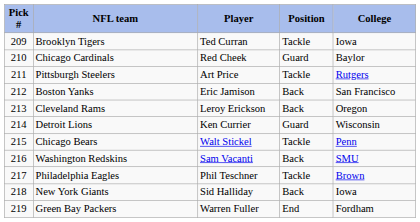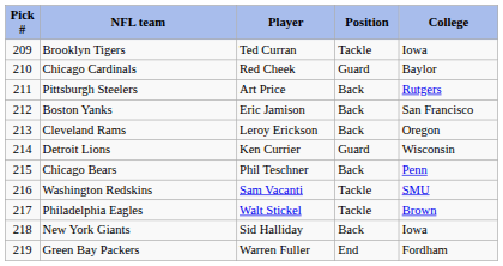 <table class="wikitable sortable sortable" style="width: 100%">
 <tr>
 <th style="background:#A8BDEC;" width=7%>Pick #</th>
 <th width=40% style="background:#A8BDEC;">NFL team</th>
 <th width=20% style="background:#A8BDEC;">Player</th>
 <th width=13% style="background:#A8BDEC;">Position</th>
 <th style="background:#A8BDEC;">College</th>
 </tr>
 <tr>
 <td align=center>209</td>
 <td>Brooklyn Tigers</td>
 <td>Ted Curran</td>
 <td>Tackle</td>
 <td>Iowa</td>
 </tr>
 <tr>
 <td align=center>210</td>
 <td>Chicago Cardinals</td>
 <td>Red Cheek</td>
 <td>Guard</td>
 <td>Baylor</td>
 </tr>
 <tr>
 <td align=center>211</td>
 <td>Pittsburgh Steelers</td>
 <td>Art Price</td>
-<td>Tackle</td>
+<td>Back</td>
 <td><a href='#'>Rutgers</a></td>
 </tr>
 <tr>
 <td align=center>212</td>
 <td>Boston Yanks</td>
 <td>Eric Jamison</td>
 <td>Back</td>
 <td>San Francisco</td>
 </tr>
 <tr>
 <td align=center>213</td>
 <td>Cleveland Rams</td>
 <td>Leroy Erickson</td>
 <td>Back</td>
 <td>Oregon</td>
 </tr>
 <tr>
 <td align=center>214</td>
 <td>Detroit Lions</td>
 <td>Ken Currier</td>
 <td>Guard</td>
 <td>Wisconsin</td>
 </tr>
 <tr>
 <td align=center>215</td>
 <td>Chicago Bears</td>
-<td><a href='#'>Walt Stickel</a></td>
-<td>Tackle</td>
+<td>Phil Teschner</td>
+<td>Back</td>
 <td><a href='#'>Penn</a></td>
 </tr>
 <tr>
 <td align=center>216</td>
 <td>Washington Redskins</td>
 <td><a href='#'>Sam Vacanti</a></td>
-<td>Back</td>
+<td>Tackle</td>
 <td><a href='#'>SMU</a></td>
 </tr>
 <tr>
 <td align=center>217</td>
 <td>Philadelphia Eagles</td>
-<td>Phil Teschner</td>
+<td><a href='#'>Walt Stickel</a></td>
 <td>Tackle</td>
 <td><a href='#'>Brown</a></td>
 </tr>
 <tr>
 <td align=center>218</td>
 <td>New York Giants</td>
 <td>Sid Halliday</td>
 <td>Back</td>
 <td>Iowa</td>
 </tr>
 <tr>
 <td align=center>219</td>
 <td>Green Bay Packers</td>
 <td>Warren Fuller</td>
 <td>End</td>
 <td>Fordham</td>
 </tr>
 </table>
